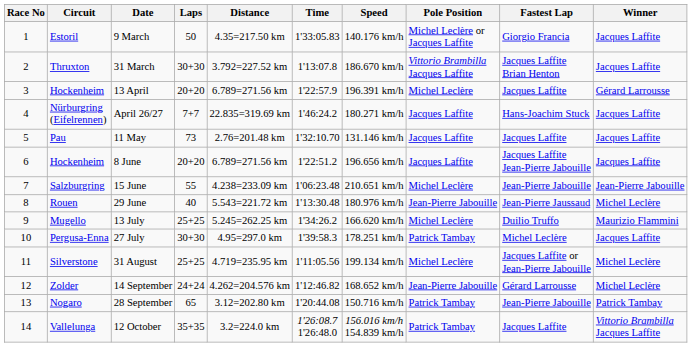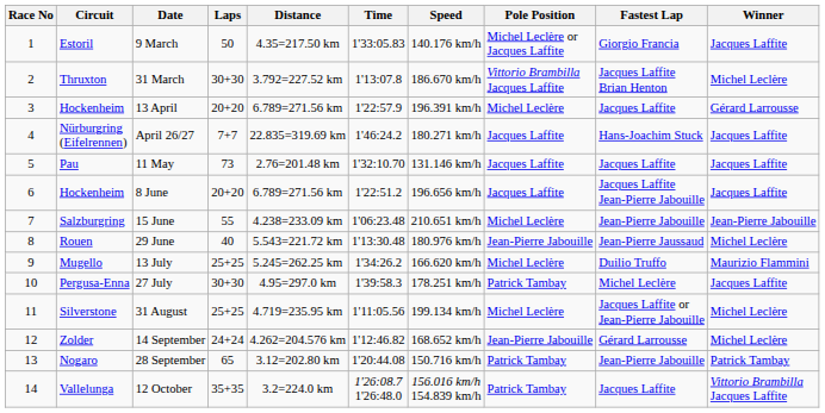 <table class="wikitable" style="font-size: 85%; text-align:center">
 <tr>
 <th>Race No</th>
 <th>Circuit</th>
 <th>Date</th>
 <th>Laps</th>
 <th>Distance</th>
 <th>Time</th>
 <th>Speed</th>
 <th>Pole Position</th>
 <th>Fastest Lap</th>
 <th>Winner</th>
 </tr>
 <tr>
 <td>1</td>
 <td align=left> <a href='#'>Estoril</a></td>
 <td align=left>9 March</td>
 <td>50</td>
 <td>4.35=217.50 km</td>
 <td>1'33:05.83</td>
 <td>140.176 km/h</td>
 <td align=left> <a href='#'>Michel Leclère</a> or<br> <a href='#'>Jacques Laffite</a></td>
 <td align=left> <a href='#'>Giorgio Francia</a></td>
 <td align=left> <a href='#'>Jacques Laffite</a></td>
 </tr>
 <tr>
 <td>2</td>
 <td align=left> <a href='#'>Thruxton</a></td>
 <td align=left>31 March</td>
 <td>30+30</td>
 <td>3.792=227.52 km</td>
 <td>1'13:07.8</td>
 <td>186.670 km/h</td>
 <td align=left> <em><a href='#'>Vittorio Brambilla</a></em><br> <a href='#'>Jacques Laffite</a></td>
 <td align=left> <a href='#'>Jacques Laffite</a><br> <a href='#'>Brian Henton</a></td>
-<td align=left> <a href='#'>Jacques Laffite</a></td>
+<td align=left> <a href='#'>Michel Leclère</a></td>
 </tr>
 <tr>
 <td>3</td>
 <td align=left> <a href='#'>Hockenheim</a></td>
 <td align=left>13 April</td>
 <td>20+20</td>
 <td>6.789=271.56 km</td>
 <td>1'22:57.9</td>
 <td>196.391 km/h</td>
 <td align=left> <a href='#'>Michel Leclère</a></td>
 <td align=left> <a href='#'>Jacques Laffite</a></td>
 <td align=left> <a href='#'>Gérard Larrousse</a></td>
 </tr>
 <tr>
 <td>4</td>
 <td align=left> <a href='#'>Nürburgring</a> <br> (<a href='#'>Eifelrennen</a>)</td>
 <td align=left>April 26/27</td>
 <td>7+7</td>
 <td>22.835=319.69 km</td>
 <td>1'46:24.2</td>
 <td>180.271 km/h</td>
 <td align=left> <a href='#'>Jacques Laffite</a></td>
 <td align=left> <a href='#'>Hans-Joachim Stuck</a></td>
 <td align=left> <a href='#'>Jacques Laffite</a></td>
 </tr>
 <tr>
 <td>5</td>
 <td align=left> <a href='#'>Pau</a></td>
 <td align=left>11 May</td>
 <td>73</td>
 <td>2.76=201.48 km</td>
 <td>1'32:10.70</td>
 <td>131.146 km/h</td>
 <td align=left> <a href='#'>Jacques Laffite</a></td>
 <td align=left> <a href='#'>Jacques Laffite</a></td>
 <td align=left> <a href='#'>Jacques Laffite</a></td>
 </tr>
 <tr>
 <td>6</td>
 <td align=left> <a href='#'>Hockenheim</a></td>
 <td align=left>8 June</td>
 <td>20+20</td>
 <td>6.789=271.56 km</td>
 <td>1'22:51.2</td>
 <td>196.656 km/h</td>
 <td align=left> <a href='#'>Jacques Laffite</a></td>
 <td align=left> <a href='#'>Jacques Laffite</a><br> <a href='#'>Jean-Pierre Jabouille</a></td>
 <td align=left> <a href='#'>Jacques Laffite</a></td>
 </tr>
 <tr>
 <td>7</td>
 <td align=left> <a href='#'>Salzburgring</a></td>
 <td align=left>15 June</td>
 <td>55</td>
 <td>4.238=233.09 km</td>
 <td>1'06:23.48</td>
 <td>210.651 km/h</td>
 <td align=left> <a href='#'>Michel Leclère</a></td>
 <td align=left> <a href='#'>Jean-Pierre Jabouille</a></td>
 <td align=left> <a href='#'>Jean-Pierre Jabouille</a></td>
 </tr>
 <tr>
 <td>8</td>
 <td align=left> <a href='#'>Rouen</a></td>
 <td align=left>29 June</td>
 <td>40</td>
 <td>5.543=221.72 km</td>
 <td>1'13:30.48</td>
 <td>180.976 km/h</td>
 <td align=left> <a href='#'>Jean-Pierre Jabouille</a></td>
 <td align=left> <a href='#'>Jean-Pierre Jaussaud</a></td>
 <td align=left> <a href='#'>Michel Leclère</a></td>
 </tr>
 <tr>
 <td>9</td>
 <td align=left> <a href='#'>Mugello</a></td>
 <td align=left>13 July</td>
 <td>25+25</td>
 <td>5.245=262.25 km</td>
 <td>1'34:26.2</td>
 <td>166.620 km/h</td>
 <td align=left> <a href='#'>Michel Leclère</a></td>
 <td align=left> <a href='#'>Duilio Truffo</a></td>
 <td align=left> <a href='#'>Maurizio Flammini</a></td>
 </tr>
 <tr>
 <td>10</td>
 <td align=left> <a href='#'>Pergusa-Enna</a></td>
 <td align=left>27 July</td>
 <td>30+30</td>
 <td>4.95=297.0 km</td>
 <td>1'39:58.3</td>
 <td>178.251 km/h</td>
 <td align=left> <a href='#'>Patrick Tambay</a></td>
 <td align=left> <a href='#'>Michel Leclère</a></td>
 <td align=left> <a href='#'>Jacques Laffite</a></td>
 </tr>
 <tr>
 <td>11</td>
 <td align=left> <a href='#'>Silverstone</a></td>
 <td align=left>31 August</td>
 <td>25+25</td>
 <td>4.719=235.95 km</td>
 <td>1'11:05.56</td>
 <td>199.134 km/h</td>
 <td align=left> <a href='#'>Michel Leclère</a></td>
 <td align=left> <a href='#'>Jacques Laffite</a> or<br> <a href='#'>Jean-Pierre Jabouille</a></td>
 <td align=left> <a href='#'>Michel Leclère</a></td>
 </tr>
 <tr>
 <td>12</td>
 <td align=left> <a href='#'>Zolder</a></td>
 <td align=left>14 September</td>
 <td>24+24</td>
 <td>4.262=204.576 km</td>
 <td>1'12:46.82</td>
 <td>168.652 km/h</td>
 <td align=left> <a href='#'>Jean-Pierre Jabouille</a></td>
 <td align=left> <a href='#'>Gérard Larrousse</a></td>
 <td align=left> <a href='#'>Michel Leclère</a></td>
 </tr>
 <tr>
 <td>13</td>
 <td align=left> <a href='#'>Nogaro</a></td>
 <td align=left>28 September</td>
 <td>65</td>
 <td>3.12=202.80 km</td>
 <td>1'20:44.08</td>
 <td>150.716 km/h</td>
 <td align=left> <a href='#'>Patrick Tambay</a></td>
 <td align=left> <a href='#'>Jean-Pierre Jabouille</a></td>
 <td align=left> <a href='#'>Patrick Tambay</a></td>
 </tr>
 <tr>
 <td>14</td>
 <td align=left> <a href='#'>Vallelunga</a></td>
 <td align=left>12 October</td>
 <td>35+35</td>
 <td>3.2=224.0 km</td>
 <td><em>1'26:08.7</em><br>1'26:48.0</td>
 <td><em>156.016 km/h</em><br>154.839 km/h</td>
 <td align=left> <a href='#'>Patrick Tambay</a></td>
 <td align=left> <a href='#'>Jacques Laffite</a></td>
 <td align=left> <em><a href='#'>Vittorio Brambilla</a></em><br> <a href='#'>Jacques Laffite</a></td>
 </tr>
 </table>
